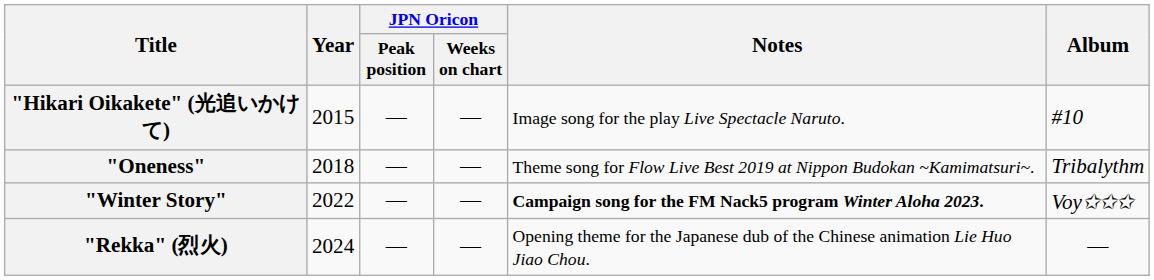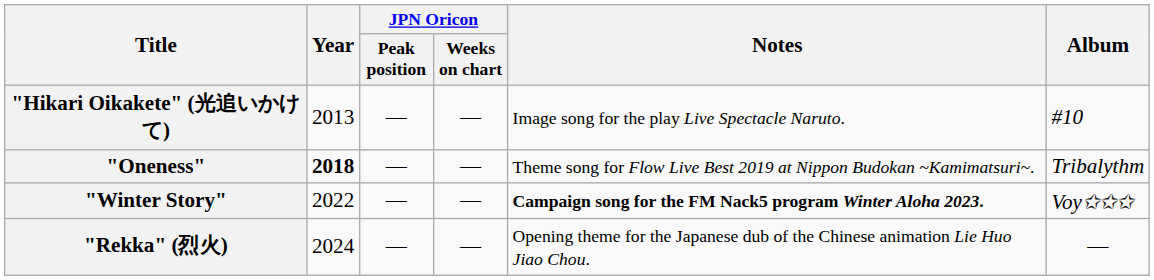 <table class="wikitable plainrowheaders">
 <tr>
 <th scope="col" rowspan="2">Title</th>
 <th scope="col" rowspan="2">Year</th>
 <th style="font-size:smaller" scope="col" colspan="2"><a href='#'>JPN Oricon</a></th>
 <th scope="col" rowspan="2">Notes</th>
 <th scope="col" rowspan="2">Album</th>
 </tr>
 <tr>
 <th style="font-size:smaller;width:50px;" scope="col">Peak position</th>
 <th style="font-size:smaller;width:50px;" scope="col">Weeks on chart</th>
 </tr>
 <tr>
 <th scope="row">"Hikari Oikakete" (光追いかけて)</th>
-<td align="center" rowspan="1">2015</td>
+<td align="center" rowspan="1">2013</td>
 <td align="center">—</td>
 <td align="center">—</td>
 <td><small>Image song for the play <em>Live Spectacle Naruto</em>.</small></td>
 <td><em>#10</em></td>
 </tr>
 <tr>
 <th scope="row">"Oneness"</th>
-<td align="center" rowspan="1">2018</td>
+<td align="center" rowspan="1"><strong>2018</strong></td>
 <td align="center">—</td>
 <td align="center">—</td>
 <td><small>Theme song for <em>Flow Live Best 2019 at Nippon Budokan ~Kamimatsuri~</em>.</small></td>
 <td><em>Tribalythm</em></td>
 </tr>
 <tr>
 <th scope="row">"Winter Story"</th>
 <td align="center" rowspan="1">2022</td>
 <td align="center">—</td>
 <td align="center">—</td>
 <td><strong><small>Campaign song for the FM Nack5 program <em>Winter Aloha 2023</em>.</small></strong></td>
 <td><em>Voy✩✩✩</em></td>
 </tr>
 <tr>
 <th scope="row">"Rekka" (烈火)</th>
 <td align="center" rowspan="1">2024</td>
 <td align="center">—</td>
 <td align="center">—</td>
 <td><small>Opening theme for the Japanese dub of the Chinese animation <em>Lie Huo Jiao Chou</em>.</small></td>
 <td align="center">—</td>
 </tr>
 </table>
